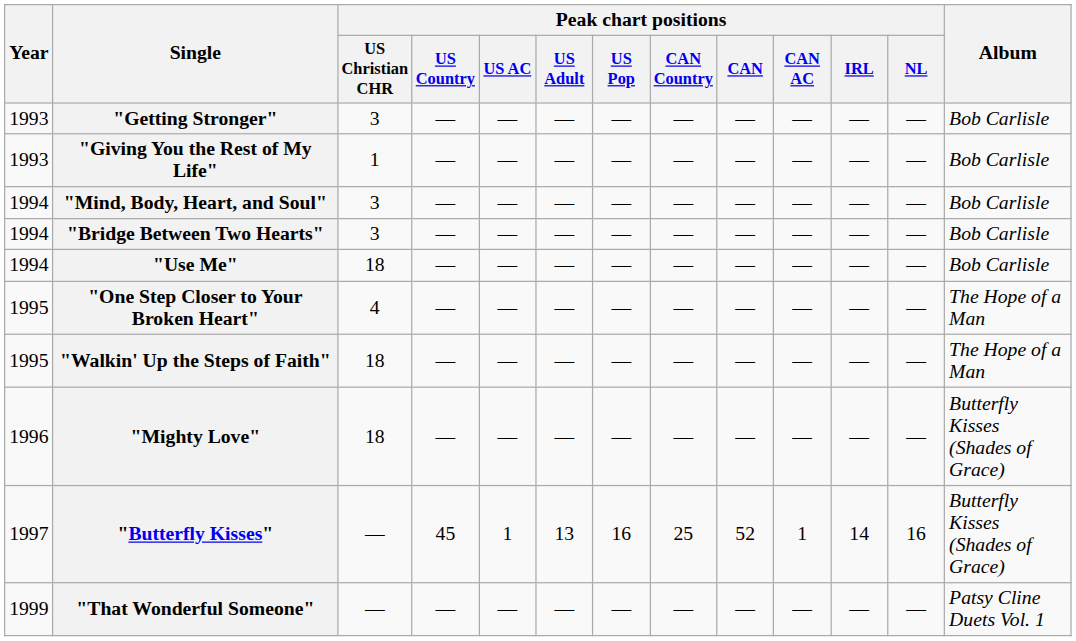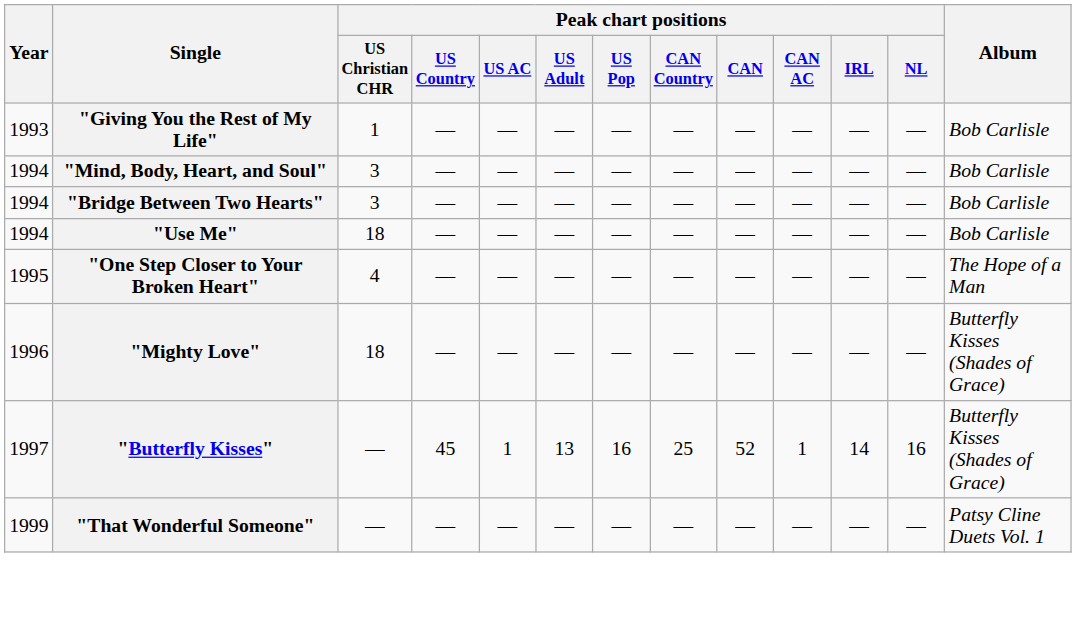 <table class="wikitable plainrowheaders" style="text-align:center;">
 <tr>
 <th rowspan="2">Year</th>
 <th rowspan="2" style="width:14em;">Single</th>
 <th colspan="10">Peak chart positions</th>
 <th rowspan="2">Album</th>
 </tr>
 <tr style="font-size:smaller;">
 <th width="40">US Christian CHR<br></th>
 <th width="40"><a href='#'>US Country</a><br></th>
 <th width="40"><a href='#'>US AC</a><br></th>
 <th width="40"><a href='#'>US Adult</a><br></th>
 <th width="40"><a href='#'>US<br>Pop</a><br></th>
 <th width="40"><a href='#'>CAN Country</a><br></th>
 <th width="40"><a href='#'>CAN</a><br></th>
 <th width="40"><a href='#'>CAN AC</a><br></th>
 <th width="40"><a href='#'>IRL</a><br></th>
 <th width="40"><a href='#'>NL</a><br></th>
-</tr>
-<tr>
-<td>1993</td>
-<th scope="row">"Getting Stronger"</th>
-<td>3</td>
-<td>—</td>
-<td>—</td>
-<td>—</td>
-<td>—</td>
-<td>—</td>
-<td>—</td>
-<td>—</td>
-<td>—</td>
-<td>—</td>
-<td align="left"><em>Bob Carlisle</em></td>
 </tr>
 <tr>
 <td>1993</td>
 <th scope="row">"Giving You the Rest of My Life"</th>
 <td>1</td>
 <td>—</td>
 <td>—</td>
 <td>—</td>
 <td>—</td>
 <td>—</td>
 <td>—</td>
 <td>—</td>
 <td>—</td>
 <td>—</td>
 <td align="left"><em>Bob Carlisle</em></td>
 </tr>
 <tr>
 <td>1994</td>
 <th scope="row">"Mind, Body, Heart, and Soul"</th>
 <td>3</td>
 <td>—</td>
 <td>—</td>
 <td>—</td>
 <td>—</td>
 <td>—</td>
 <td>—</td>
 <td>—</td>
 <td>—</td>
 <td>—</td>
 <td align="left"><em>Bob Carlisle</em></td>
 </tr>
 <tr>
 <td>1994</td>
 <th scope="row">"Bridge Between Two Hearts"</th>
 <td>3</td>
 <td>—</td>
 <td>—</td>
 <td>—</td>
 <td>—</td>
 <td>—</td>
 <td>—</td>
 <td>—</td>
 <td>—</td>
 <td>—</td>
 <td align="left"><em>Bob Carlisle</em></td>
 </tr>
 <tr>
 <td>1994</td>
 <th scope="row">"Use Me"</th>
 <td>18</td>
 <td>—</td>
 <td>—</td>
 <td>—</td>
 <td>—</td>
 <td>—</td>
 <td>—</td>
 <td>—</td>
 <td>—</td>
 <td>—</td>
 <td align="left"><em>Bob Carlisle</em></td>
 </tr>
 <tr>
 <td>1995</td>
 <th scope="row">"One Step Closer to Your Broken Heart"</th>
 <td>4</td>
 <td>—</td>
 <td>—</td>
 <td>—</td>
 <td>—</td>
 <td>—</td>
 <td>—</td>
 <td>—</td>
 <td>—</td>
 <td>—</td>
 <td align="left"><em>The Hope of a Man</em></td>
 </tr>
 <tr>
-<td>1995</td>
-<th scope="row">"Walkin' Up the Steps of Faith"</th>
-<td>18</td>
-<td>—</td>
-<td>—</td>
-<td>—</td>
-<td>—</td>
-<td>—</td>
-<td>—</td>
-<td>—</td>
-<td>—</td>
-<td>—</td>
-<td align="left"><em>The Hope of a Man</em></td>
-</tr>
-<tr>
 <td>1996</td>
 <th scope="row">"Mighty Love"</th>
 <td>18</td>
 <td>—</td>
 <td>—</td>
 <td>—</td>
 <td>—</td>
 <td>—</td>
 <td>—</td>
 <td>—</td>
 <td>—</td>
 <td>—</td>
 <td align="left"><em>Butterfly Kisses (Shades of Grace)</em></td>
 </tr>
 <tr>
 <td>1997</td>
 <th scope="row">"<a href='#'>Butterfly Kisses</a>"</th>
 <td>—</td>
 <td>45</td>
 <td>1</td>
 <td>13</td>
 <td>16</td>
 <td>25</td>
 <td>52</td>
 <td>1</td>
 <td>14</td>
 <td>16</td>
 <td align="left"><em>Butterfly Kisses (Shades of Grace)</em></td>
 </tr>
 <tr>
 <td>1999</td>
 <th scope="row">"That Wonderful Someone" </th>
 <td>—</td>
 <td>—</td>
 <td>—</td>
 <td>—</td>
 <td>—</td>
 <td>—</td>
 <td>—</td>
 <td>—</td>
 <td>—</td>
 <td>—</td>
 <td align="left"><em>Patsy Cline Duets Vol. 1</em></td>
 </tr>
 </table>
